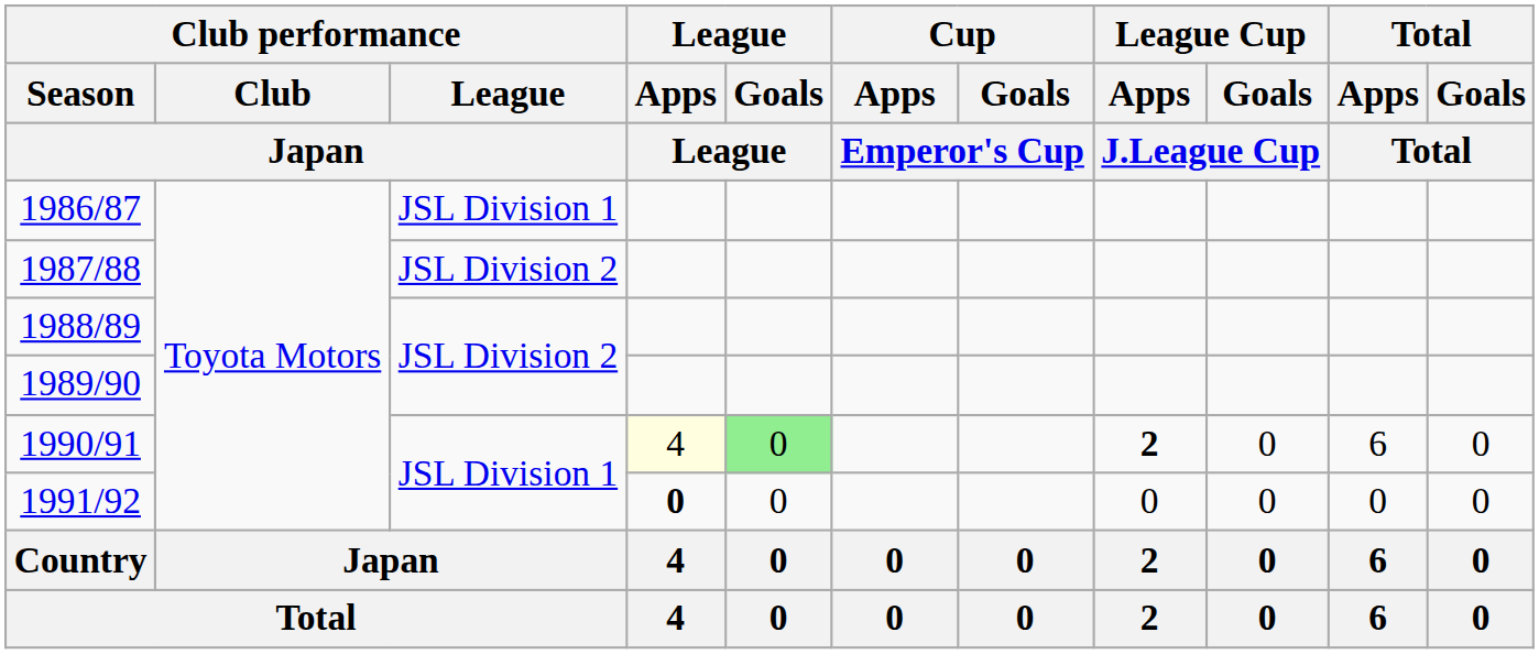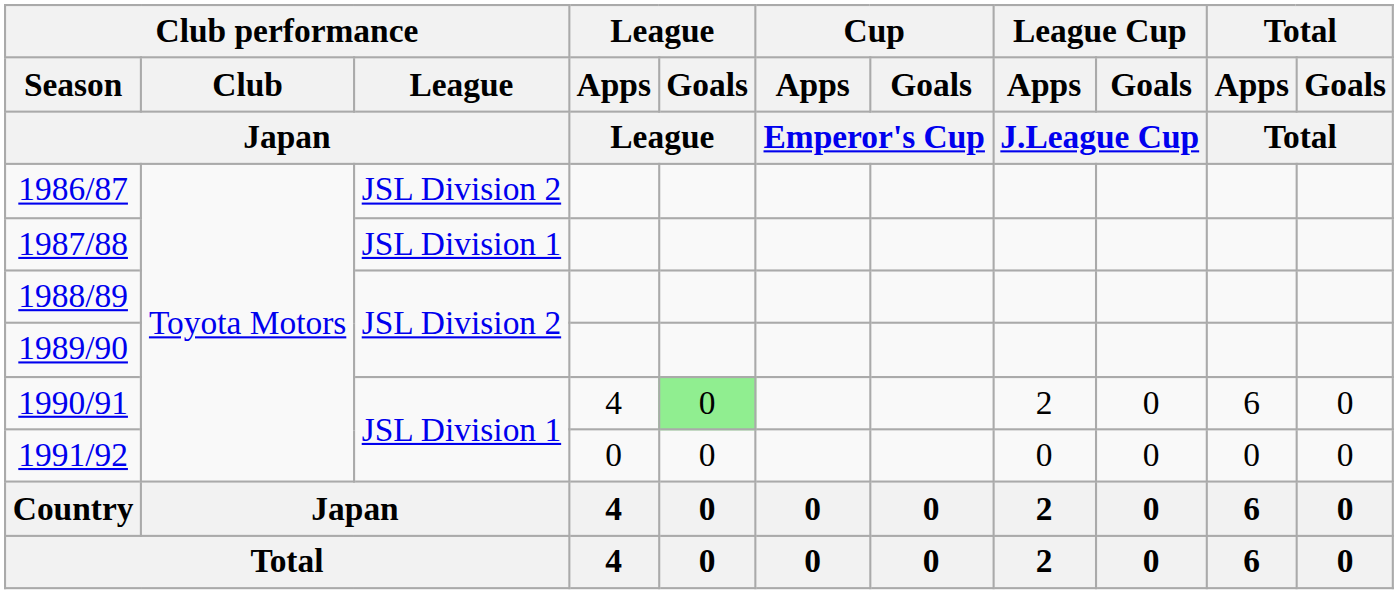 <table class="wikitable" style="text-align:center;">
 <tr>
 <th colspan=3>Club performance</th>
 <th colspan=2>League</th>
 <th colspan=2>Cup</th>
 <th colspan=2>League Cup</th>
 <th colspan=2>Total</th>
 </tr>
 <tr>
 <th>Season</th>
 <th>Club</th>
 <th>League</th>
 <th>Apps</th>
 <th>Goals</th>
 <th>Apps</th>
 <th>Goals</th>
 <th>Apps</th>
 <th>Goals</th>
 <th>Apps</th>
 <th>Goals</th>
 </tr>
 <tr>
 <th colspan=3>Japan</th>
 <th colspan=2>League</th>
 <th colspan=2><a href='#'>Emperor's Cup</a></th>
 <th colspan=2><a href='#'>J.League Cup</a></th>
 <th colspan=2>Total</th>
 </tr>
 <tr>
 <td><a href='#'>1986/87</a></td>
 <td rowspan=6><a href='#'>Toyota Motors</a></td>
-<td><a href='#'>JSL Division 1</a></td>
+<td><a href='#'>JSL Division 2</a></td>
 <td></td>
 <td></td>
 <td></td>
 <td></td>
 <td></td>
 <td></td>
 <td></td>
 <td></td>
 </tr>
 <tr>
 <td><a href='#'>1987/88</a></td>
-<td><a href='#'>JSL Division 2</a></td>
+<td><a href='#'>JSL Division 1</a></td>
 <td></td>
 <td></td>
 <td></td>
 <td></td>
 <td></td>
 <td></td>
 <td></td>
 <td></td>
 </tr>
 <tr>
 <td><a href='#'>1988/89</a></td>
 <td rowspan=2><a href='#'>JSL Division 2</a></td>
 <td></td>
 <td></td>
 <td></td>
 <td></td>
 <td></td>
 <td></td>
 <td></td>
 <td></td>
 </tr>
 <tr>
 <td><a href='#'>1989/90</a></td>
 <td></td>
 <td></td>
 <td></td>
 <td></td>
 <td></td>
 <td></td>
 <td></td>
 <td></td>
 </tr>
 <tr>
 <td><a href='#'>1990/91</a></td>
 <td rowspan=2><a href='#'>JSL Division 1</a></td>
-<td style="background: lightyellow;">4</td>
+<td>4</td>
 <td style="background: lightgreen;">0</td>
 <td></td>
 <td></td>
-<td><strong>2</strong></td>
+<td>2</td>
 <td>0</td>
 <td>6</td>
 <td>0</td>
 </tr>
 <tr>
 <td><a href='#'>1991/92</a></td>
-<td><strong>0</strong></td>
+<td>0</td>
 <td>0</td>
 <td></td>
 <td></td>
 <td>0</td>
 <td>0</td>
 <td>0</td>
 <td>0</td>
 </tr>
 <tr>
 <th rowspan=1>Country</th>
 <th colspan=2>Japan</th>
 <th>4</th>
 <th>0</th>
 <th>0</th>
 <th>0</th>
 <th>2</th>
 <th>0</th>
 <th>6</th>
 <th>0</th>
 </tr>
 <tr>
 <th colspan=3>Total</th>
 <th>4</th>
 <th>0</th>
 <th>0</th>
 <th>0</th>
 <th>2</th>
 <th>0</th>
 <th>6</th>
 <th>0</th>
 </tr>
 </table>
